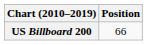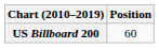 <table class="wikitable plainrowheaders" style="text-align:center">
 <tr>
 <th scope="col">Chart (2010–2019)</th>
 <th scope="col">Position</th>
 </tr>
 <tr>
 <th scope="row">US <em>Billboard</em> 200</th>
-<td>66</td>
+<td>60</td>
 </tr>
 </table>
